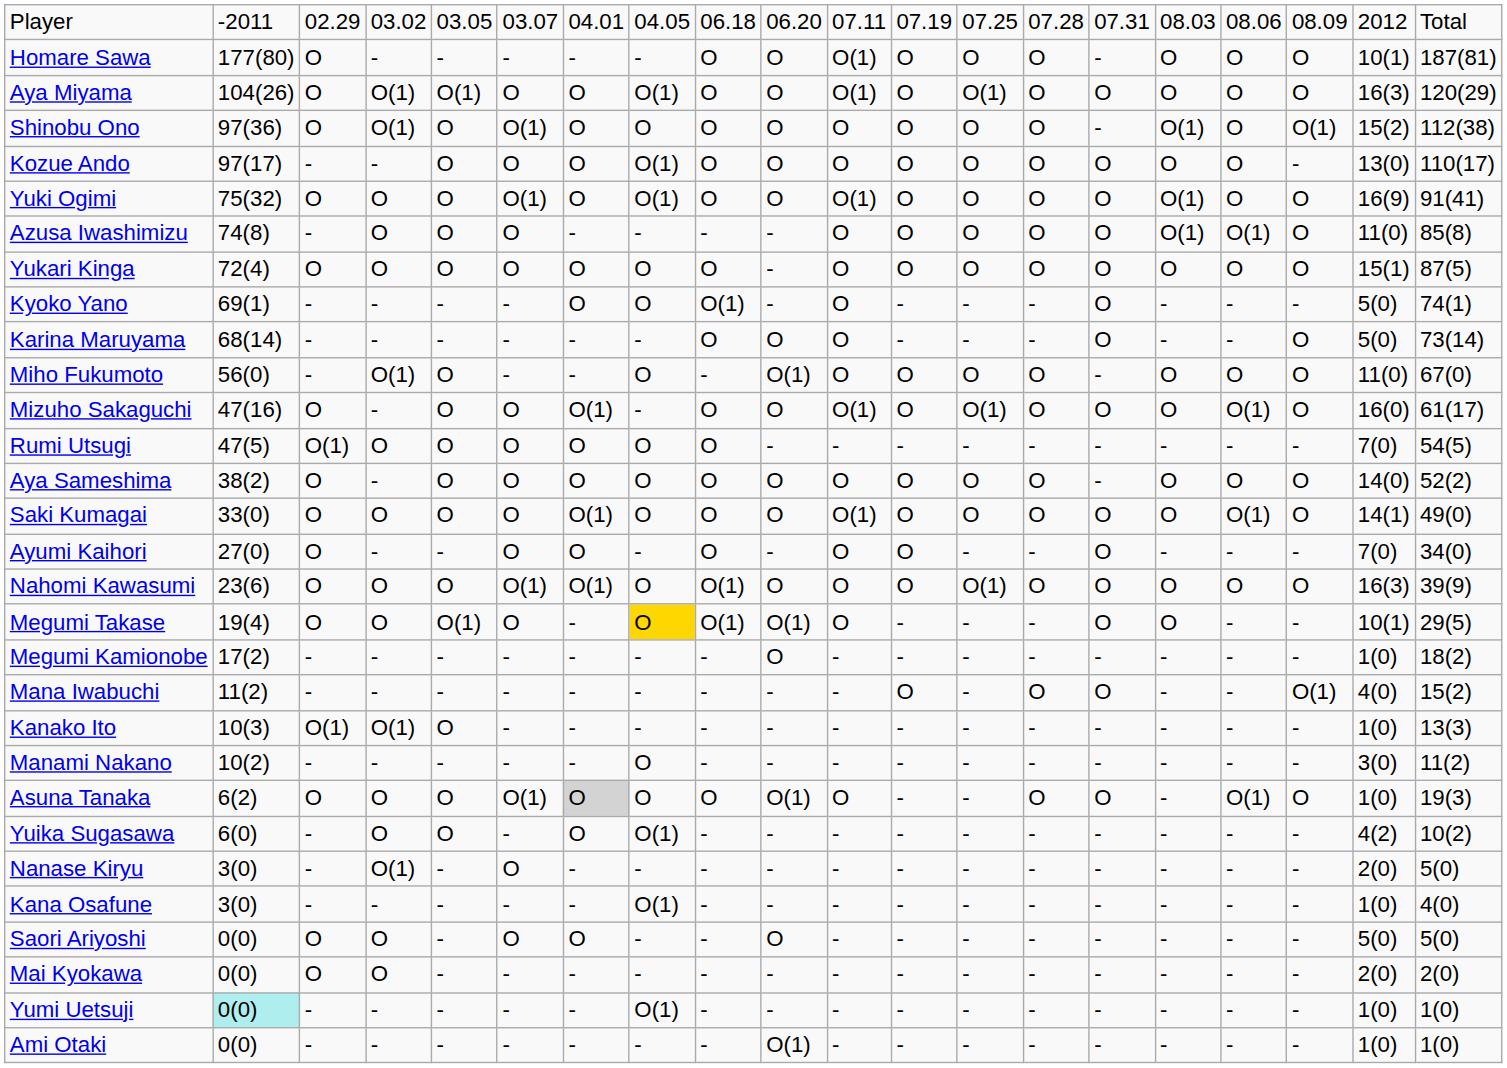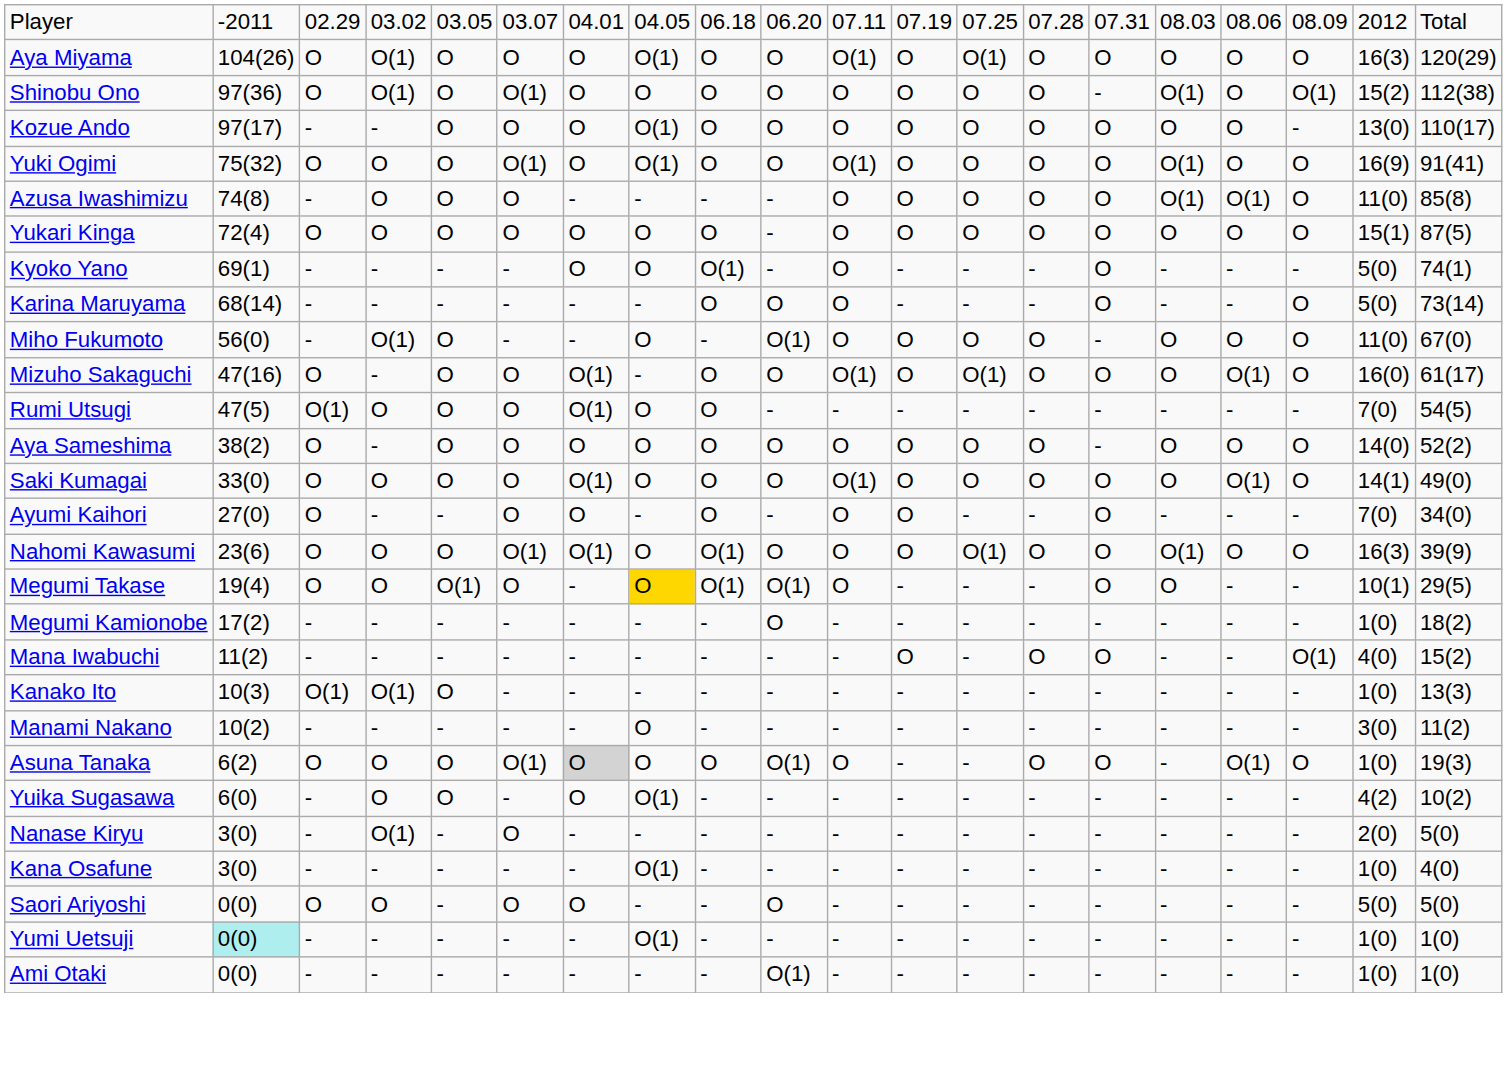 <table class="wikitable" style="text-align:left;">
 <tr>
 <td>Player</td>
 <td>-2011</td>
 <td>02.29</td>
 <td>03.02</td>
 <td>03.05</td>
 <td>03.07</td>
 <td>04.01</td>
 <td>04.05</td>
 <td>06.18</td>
 <td>06.20</td>
 <td>07.11</td>
 <td>07.19</td>
 <td>07.25</td>
 <td>07.28</td>
 <td>07.31</td>
 <td>08.03</td>
 <td>08.06</td>
 <td>08.09</td>
 <td>2012</td>
 <td>Total</td>
 </tr>
 <tr>
-<td><a href='#'>Homare Sawa</a></td>
-<td>177(80)</td>
-<td>O</td>
-<td>-</td>
-<td>-</td>
-<td>-</td>
-<td>-</td>
-<td>-</td>
-<td>O</td>
-<td>O</td>
-<td>O(1)</td>
-<td>O</td>
-<td>O</td>
-<td>O</td>
-<td>-</td>
-<td>O</td>
-<td>O</td>
-<td>O</td>
-<td>10(1)</td>
-<td>187(81)</td>
-</tr>
-<tr>
 <td><a href='#'>Aya Miyama</a></td>
 <td>104(26)</td>
 <td>O</td>
 <td>O(1)</td>
-<td>O(1)</td>
+<td>O</td>
 <td>O</td>
 <td>O</td>
 <td>O(1)</td>
 <td>O</td>
 <td>O</td>
 <td>O(1)</td>
 <td>O</td>
 <td>O(1)</td>
 <td>O</td>
 <td>O</td>
 <td>O</td>
 <td>O</td>
 <td>O</td>
 <td>16(3)</td>
 <td>120(29)</td>
 </tr>
 <tr>
 <td><a href='#'>Shinobu Ono</a></td>
 <td>97(36)</td>
 <td>O</td>
 <td>O(1)</td>
 <td>O</td>
 <td>O(1)</td>
 <td>O</td>
 <td>O</td>
 <td>O</td>
 <td>O</td>
 <td>O</td>
 <td>O</td>
 <td>O</td>
 <td>O</td>
 <td>-</td>
 <td>O(1)</td>
 <td>O</td>
 <td>O(1)</td>
 <td>15(2)</td>
 <td>112(38)</td>
 </tr>
 <tr>
 <td><a href='#'>Kozue Ando</a></td>
 <td>97(17)</td>
 <td>-</td>
 <td>-</td>
 <td>O</td>
 <td>O</td>
 <td>O</td>
 <td>O(1)</td>
 <td>O</td>
 <td>O</td>
 <td>O</td>
 <td>O</td>
 <td>O</td>
 <td>O</td>
 <td>O</td>
 <td>O</td>
 <td>O</td>
 <td>-</td>
 <td>13(0)</td>
 <td>110(17)</td>
 </tr>
 <tr>
 <td><a href='#'>Yuki Ogimi</a></td>
 <td>75(32)</td>
 <td>O</td>
 <td>O</td>
 <td>O</td>
 <td>O(1)</td>
 <td>O</td>
 <td>O(1)</td>
 <td>O</td>
 <td>O</td>
 <td>O(1)</td>
 <td>O</td>
 <td>O</td>
 <td>O</td>
 <td>O</td>
 <td>O(1)</td>
 <td>O</td>
 <td>O</td>
 <td>16(9)</td>
 <td>91(41)</td>
 </tr>
 <tr>
 <td><a href='#'>Azusa Iwashimizu</a></td>
 <td>74(8)</td>
 <td>-</td>
 <td>O</td>
 <td>O</td>
 <td>O</td>
 <td>-</td>
 <td>-</td>
 <td>-</td>
 <td>-</td>
 <td>O</td>
 <td>O</td>
 <td>O</td>
 <td>O</td>
 <td>O</td>
 <td>O(1)</td>
 <td>O(1)</td>
 <td>O</td>
 <td>11(0)</td>
 <td>85(8)</td>
 </tr>
 <tr>
 <td><a href='#'>Yukari Kinga</a></td>
 <td>72(4)</td>
 <td>O</td>
 <td>O</td>
 <td>O</td>
 <td>O</td>
 <td>O</td>
 <td>O</td>
 <td>O</td>
 <td>-</td>
 <td>O</td>
 <td>O</td>
 <td>O</td>
 <td>O</td>
 <td>O</td>
 <td>O</td>
 <td>O</td>
 <td>O</td>
 <td>15(1)</td>
 <td>87(5)</td>
 </tr>
 <tr>
 <td><a href='#'>Kyoko Yano</a></td>
 <td>69(1)</td>
 <td>-</td>
 <td>-</td>
 <td>-</td>
 <td>-</td>
 <td>O</td>
 <td>O</td>
 <td>O(1)</td>
 <td>-</td>
 <td>O</td>
 <td>-</td>
 <td>-</td>
 <td>-</td>
 <td>O</td>
 <td>-</td>
 <td>-</td>
 <td>-</td>
 <td>5(0)</td>
 <td>74(1)</td>
 </tr>
 <tr>
 <td><a href='#'>Karina Maruyama</a></td>
 <td>68(14)</td>
 <td>-</td>
 <td>-</td>
 <td>-</td>
 <td>-</td>
 <td>-</td>
 <td>-</td>
 <td>O</td>
 <td>O</td>
 <td>O</td>
 <td>-</td>
 <td>-</td>
 <td>-</td>
 <td>O</td>
 <td>-</td>
 <td>-</td>
 <td>O</td>
 <td>5(0)</td>
 <td>73(14)</td>
 </tr>
 <tr>
 <td><a href='#'>Miho Fukumoto</a></td>
 <td>56(0)</td>
 <td>-</td>
 <td>O(1)</td>
 <td>O</td>
 <td>-</td>
 <td>-</td>
 <td>O</td>
 <td>-</td>
 <td>O(1)</td>
 <td>O</td>
 <td>O</td>
 <td>O</td>
 <td>O</td>
 <td>-</td>
 <td>O</td>
 <td>O</td>
 <td>O</td>
 <td>11(0)</td>
 <td>67(0)</td>
 </tr>
 <tr>
 <td><a href='#'>Mizuho Sakaguchi</a></td>
 <td>47(16)</td>
 <td>O</td>
 <td>-</td>
 <td>O</td>
 <td>O</td>
 <td>O(1)</td>
 <td>-</td>
 <td>O</td>
 <td>O</td>
 <td>O(1)</td>
 <td>O</td>
 <td>O(1)</td>
 <td>O</td>
 <td>O</td>
 <td>O</td>
 <td>O(1)</td>
 <td>O</td>
 <td>16(0)</td>
 <td>61(17)</td>
 </tr>
 <tr>
 <td><a href='#'>Rumi Utsugi</a></td>
 <td>47(5)</td>
 <td>O(1)</td>
 <td>O</td>
 <td>O</td>
 <td>O</td>
-<td>O</td>
+<td>O(1)</td>
 <td>O</td>
 <td>O</td>
 <td>-</td>
 <td>-</td>
 <td>-</td>
 <td>-</td>
 <td>-</td>
 <td>-</td>
 <td>-</td>
 <td>-</td>
 <td>-</td>
 <td>7(0)</td>
 <td>54(5)</td>
 </tr>
 <tr>
 <td><a href='#'>Aya Sameshima</a></td>
 <td>38(2)</td>
 <td>O</td>
 <td>-</td>
 <td>O</td>
 <td>O</td>
 <td>O</td>
 <td>O</td>
 <td>O</td>
 <td>O</td>
 <td>O</td>
 <td>O</td>
 <td>O</td>
 <td>O</td>
 <td>-</td>
 <td>O</td>
 <td>O</td>
 <td>O</td>
 <td>14(0)</td>
 <td>52(2)</td>
 </tr>
 <tr>
 <td><a href='#'>Saki Kumagai</a></td>
 <td>33(0)</td>
 <td>O</td>
 <td>O</td>
 <td>O</td>
 <td>O</td>
 <td>O(1)</td>
 <td>O</td>
 <td>O</td>
 <td>O</td>
 <td>O(1)</td>
 <td>O</td>
 <td>O</td>
 <td>O</td>
 <td>O</td>
 <td>O</td>
 <td>O(1)</td>
 <td>O</td>
 <td>14(1)</td>
 <td>49(0)</td>
 </tr>
 <tr>
 <td><a href='#'>Ayumi Kaihori</a></td>
 <td>27(0)</td>
 <td>O</td>
 <td>-</td>
 <td>-</td>
 <td>O</td>
 <td>O</td>
 <td>-</td>
 <td>O</td>
 <td>-</td>
 <td>O</td>
 <td>O</td>
 <td>-</td>
 <td>-</td>
 <td>O</td>
 <td>-</td>
 <td>-</td>
 <td>-</td>
 <td>7(0)</td>
 <td>34(0)</td>
 </tr>
 <tr>
 <td><a href='#'>Nahomi Kawasumi</a></td>
 <td>23(6)</td>
 <td>O</td>
 <td>O</td>
 <td>O</td>
 <td>O(1)</td>
 <td>O(1)</td>
 <td>O</td>
 <td>O(1)</td>
 <td>O</td>
 <td>O</td>
 <td>O</td>
 <td>O(1)</td>
 <td>O</td>
 <td>O</td>
-<td>O</td>
+<td>O(1)</td>
 <td>O</td>
 <td>O</td>
 <td>16(3)</td>
 <td>39(9)</td>
 </tr>
 <tr>
 <td><a href='#'>Megumi Takase</a></td>
 <td>19(4)</td>
 <td>O</td>
 <td>O</td>
 <td>O(1)</td>
 <td>O</td>
 <td>-</td>
 <td style="background: gold;">O</td>
 <td>O(1)</td>
 <td>O(1)</td>
 <td>O</td>
 <td>-</td>
 <td>-</td>
 <td>-</td>
 <td>O</td>
 <td>O</td>
 <td>-</td>
 <td>-</td>
 <td>10(1)</td>
 <td>29(5)</td>
 </tr>
 <tr>
 <td><a href='#'>Megumi Kamionobe</a></td>
 <td>17(2)</td>
 <td>-</td>
 <td>-</td>
 <td>-</td>
 <td>-</td>
 <td>-</td>
 <td>-</td>
 <td>-</td>
 <td>O</td>
 <td>-</td>
 <td>-</td>
 <td>-</td>
 <td>-</td>
 <td>-</td>
 <td>-</td>
 <td>-</td>
 <td>-</td>
 <td>1(0)</td>
 <td>18(2)</td>
 </tr>
 <tr>
 <td><a href='#'>Mana Iwabuchi</a></td>
 <td>11(2)</td>
 <td>-</td>
 <td>-</td>
 <td>-</td>
 <td>-</td>
 <td>-</td>
 <td>-</td>
 <td>-</td>
 <td>-</td>
 <td>-</td>
 <td>O</td>
 <td>-</td>
 <td>O</td>
 <td>O</td>
 <td>-</td>
 <td>-</td>
 <td>O(1)</td>
 <td>4(0)</td>
 <td>15(2)</td>
 </tr>
 <tr>
 <td><a href='#'>Kanako Ito</a></td>
 <td>10(3)</td>
 <td>O(1)</td>
 <td>O(1)</td>
 <td>O</td>
 <td>-</td>
 <td>-</td>
 <td>-</td>
 <td>-</td>
 <td>-</td>
 <td>-</td>
 <td>-</td>
 <td>-</td>
 <td>-</td>
 <td>-</td>
 <td>-</td>
 <td>-</td>
 <td>-</td>
 <td>1(0)</td>
 <td>13(3)</td>
 </tr>
 <tr>
 <td><a href='#'>Manami Nakano</a></td>
 <td>10(2)</td>
 <td>-</td>
 <td>-</td>
 <td>-</td>
 <td>-</td>
 <td>-</td>
 <td>O</td>
 <td>-</td>
 <td>-</td>
 <td>-</td>
 <td>-</td>
 <td>-</td>
 <td>-</td>
 <td>-</td>
 <td>-</td>
 <td>-</td>
 <td>-</td>
 <td>3(0)</td>
 <td>11(2)</td>
 </tr>
 <tr>
 <td><a href='#'>Asuna Tanaka</a></td>
 <td>6(2)</td>
 <td>O</td>
 <td>O</td>
 <td>O</td>
 <td>O(1)</td>
 <td style="background: lightgrey;">O</td>
 <td>O</td>
 <td>O</td>
 <td>O(1)</td>
 <td>O</td>
 <td>-</td>
 <td>-</td>
 <td>O</td>
 <td>O</td>
 <td>-</td>
 <td>O(1)</td>
 <td>O</td>
 <td>1(0)</td>
 <td>19(3)</td>
 </tr>
 <tr>
 <td><a href='#'>Yuika Sugasawa</a></td>
 <td>6(0)</td>
 <td>-</td>
 <td>O</td>
 <td>O</td>
 <td>-</td>
 <td>O</td>
 <td>O(1)</td>
 <td>-</td>
 <td>-</td>
 <td>-</td>
 <td>-</td>
 <td>-</td>
 <td>-</td>
 <td>-</td>
 <td>-</td>
 <td>-</td>
 <td>-</td>
 <td>4(2)</td>
 <td>10(2)</td>
 </tr>
 <tr>
 <td><a href='#'>Nanase Kiryu</a></td>
 <td>3(0)</td>
 <td>-</td>
 <td>O(1)</td>
 <td>-</td>
 <td>O</td>
 <td>-</td>
 <td>-</td>
 <td>-</td>
 <td>-</td>
 <td>-</td>
 <td>-</td>
 <td>-</td>
 <td>-</td>
 <td>-</td>
 <td>-</td>
 <td>-</td>
 <td>-</td>
 <td>2(0)</td>
 <td>5(0)</td>
 </tr>
 <tr>
 <td><a href='#'>Kana Osafune</a></td>
 <td>3(0)</td>
 <td>-</td>
 <td>-</td>
 <td>-</td>
 <td>-</td>
 <td>-</td>
 <td>O(1)</td>
 <td>-</td>
 <td>-</td>
 <td>-</td>
 <td>-</td>
 <td>-</td>
 <td>-</td>
 <td>-</td>
 <td>-</td>
 <td>-</td>
 <td>-</td>
 <td>1(0)</td>
 <td>4(0)</td>
 </tr>
 <tr>
 <td><a href='#'>Saori Ariyoshi</a></td>
 <td>0(0)</td>
 <td>O</td>
 <td>O</td>
 <td>-</td>
 <td>O</td>
 <td>O</td>
 <td>-</td>
 <td>-</td>
 <td>O</td>
 <td>-</td>
 <td>-</td>
 <td>-</td>
 <td>-</td>
 <td>-</td>
 <td>-</td>
 <td>-</td>
 <td>-</td>
 <td>5(0)</td>
 <td>5(0)</td>
 </tr>
 <tr>
-<td><a href='#'>Mai Kyokawa</a></td>
-<td>0(0)</td>
-<td>O</td>
-<td>O</td>
-<td>-</td>
-<td>-</td>
-<td>-</td>
-<td>-</td>
-<td>-</td>
-<td>-</td>
-<td>-</td>
-<td>-</td>
-<td>-</td>
-<td>-</td>
-<td>-</td>
-<td>-</td>
-<td>-</td>
-<td>-</td>
-<td>2(0)</td>
-<td>2(0)</td>
-</tr>
-<tr>
 <td><a href='#'>Yumi Uetsuji</a></td>
 <td style="background: paleturquoise;">0(0)</td>
 <td>-</td>
 <td>-</td>
 <td>-</td>
 <td>-</td>
 <td>-</td>
 <td>O(1)</td>
 <td>-</td>
 <td>-</td>
 <td>-</td>
 <td>-</td>
 <td>-</td>
 <td>-</td>
 <td>-</td>
 <td>-</td>
 <td>-</td>
 <td>-</td>
 <td>1(0)</td>
 <td>1(0)</td>
 </tr>
 <tr>
 <td><a href='#'>Ami Otaki</a></td>
 <td>0(0)</td>
 <td>-</td>
 <td>-</td>
 <td>-</td>
 <td>-</td>
 <td>-</td>
 <td>-</td>
 <td>-</td>
 <td>O(1)</td>
 <td>-</td>
 <td>-</td>
 <td>-</td>
 <td>-</td>
 <td>-</td>
 <td>-</td>
 <td>-</td>
 <td>-</td>
 <td>1(0)</td>
 <td>1(0)</td>
 </tr>
 </table>
